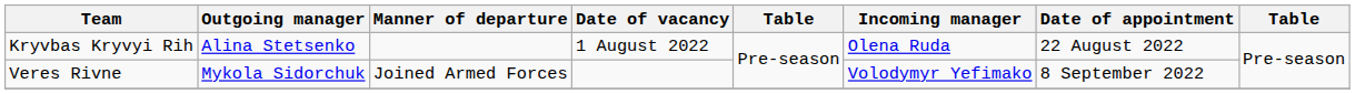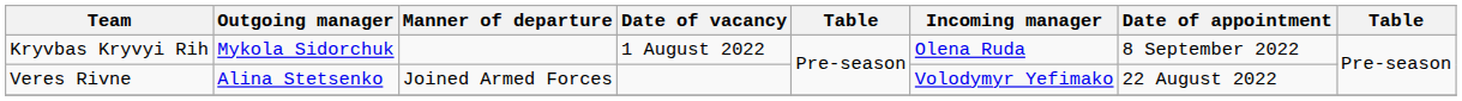 <table class="wikitable sortable">
 <tr>
 <th>Team</th>
 <th>Outgoing manager</th>
 <th>Manner of departure</th>
 <th>Date of vacancy</th>
 <th>Table</th>
 <th>Incoming manager</th>
 <th>Date of appointment</th>
 <th>Table</th>
 </tr>
 <tr>
 <td>Kryvbas Kryvyi Rih</td>
-<td> <a href='#'>Alina Stetsenko</a></td>
+<td> <a href='#'>Mykola Sidorchuk</a></td>
 <td></td>
 <td>1 August 2022</td>
 <td rowspan=2>Pre-season</td>
 <td> <a href='#'>Olena Ruda</a></td>
-<td>22 August 2022</td>
+<td>8 September 2022</td>
 <td rowspan=2>Pre-season</td>
 </tr>
 <tr>
 <td>Veres Rivne</td>
-<td> <a href='#'>Mykola Sidorchuk</a></td>
+<td> <a href='#'>Alina Stetsenko</a></td>
 <td>Joined Armed Forces</td>
 <td></td>
 <td> <a href='#'>Volodymyr Yefimako</a></td>
-<td>8 September 2022</td>
+<td>22 August 2022</td>
 </tr>
 <tr>
 </tr>
 </table>
